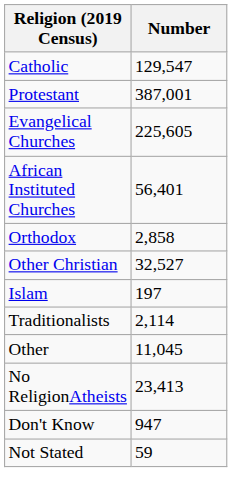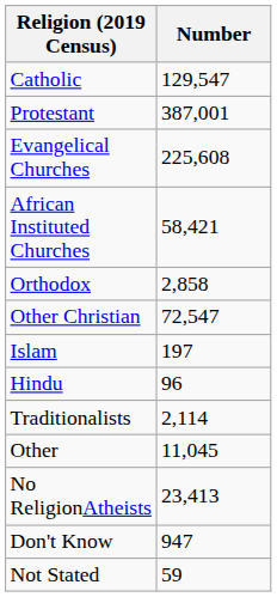 <table class="wikitable">
 <tr>
 <th style="width:100px;">Religion (2019 Census)</th>
 <th style="width:80px;">Number</th>
 </tr>
 <tr>
 <td><a href='#'>Catholic</a></td>
 <td>129,547</td>
 </tr>
 <tr>
 <td><a href='#'>Protestant</a></td>
 <td>387,001</td>
 </tr>
 <tr>
 <td><a href='#'>Evangelical Churches</a></td>
-<td>225,605</td>
+<td>225,608</td>
 </tr>
 <tr>
 <td><a href='#'>African Instituted Churches</a></td>
-<td>56,401</td>
+<td>58,421</td>
 </tr>
 <tr>
 <td><a href='#'>Orthodox</a></td>
 <td>2,858</td>
 </tr>
 <tr>
 <td><a href='#'>Other Christian</a></td>
-<td>32,527</td>
+<td>72,547</td>
 </tr>
 <tr>
 <td><a href='#'>Islam</a></td>
 <td>197</td>
+</tr>
+<tr>
+<td><a href='#'>Hindu</a></td>
+<td>96</td>
 </tr>
 <tr>
 <td>Traditionalists</td>
 <td>2,114</td>
 </tr>
 <tr>
 <td>Other</td>
 <td>11,045</td>
 </tr>
 <tr>
 <td>No Religion<a href='#'>Atheists</a></td>
 <td>23,413</td>
 </tr>
 <tr>
 <td>Don't Know</td>
 <td>947</td>
 </tr>
 <tr>
 <td>Not Stated</td>
 <td>59</td>
 </tr>
 </table>
